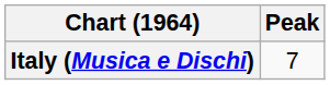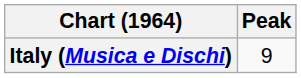 <table class="wikitable plainrowheaders" style="text-align:center">
 <tr>
 <th scope="col">Chart (1964)</th>
 <th scope="col">Peak</th>
 </tr>
 <tr>
 <th scope="row">Italy (<em><a href='#'>Musica e Dischi</a></em>)</th>
-<td>7</td>
+<td>9</td>
 </tr>
 </table>
